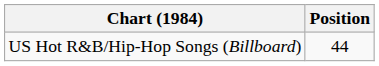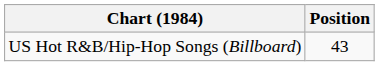 <table class="wikitable">
 <tr>
 <th>Chart (1984)</th>
 <th>Position</th>
 </tr>
 <tr>
 <td>US Hot R&B/Hip-Hop Songs (<em>Billboard</em>)</td>
-<td align="center">44</td>
+<td align="center">43</td>
 </tr>
 </table>
